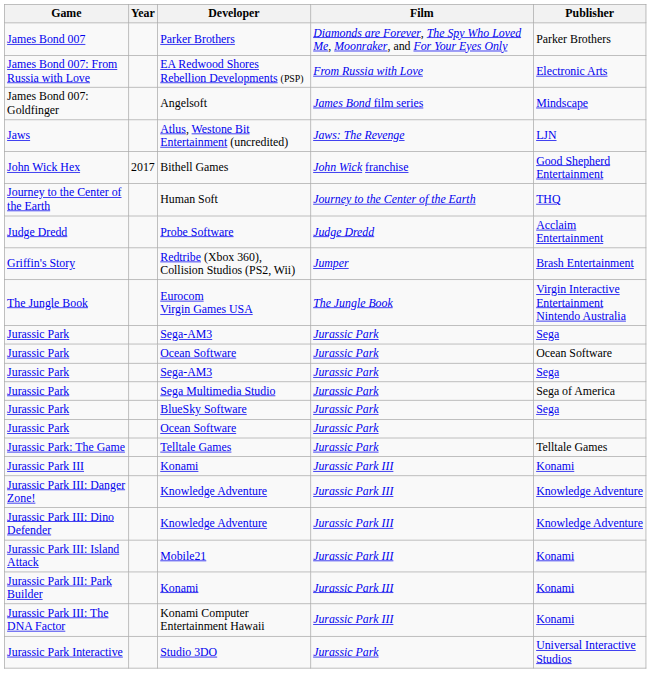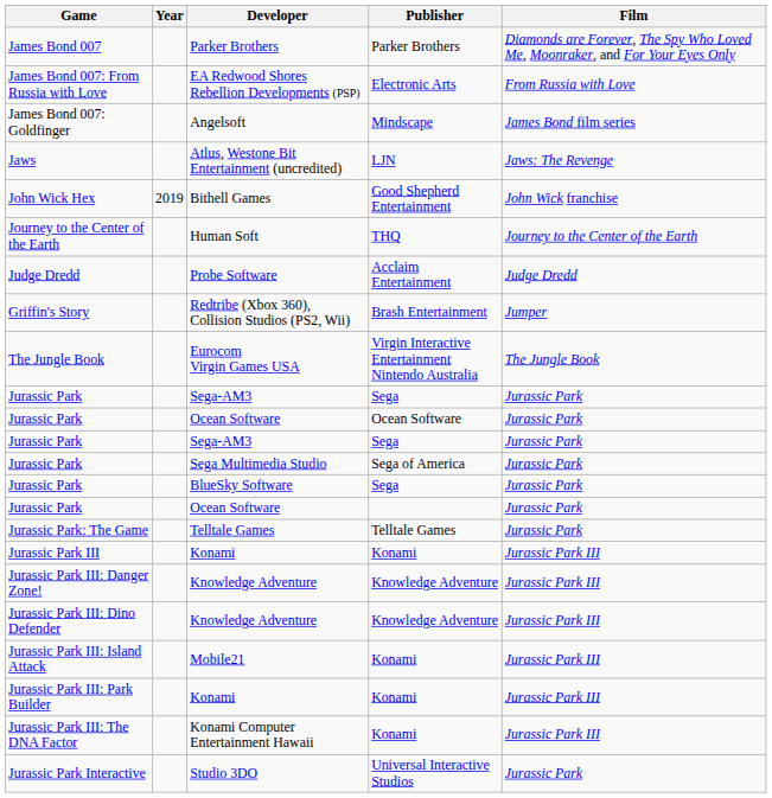 <table class="wikitable sortable">
 <tr>
 <th>Game</th>
 <th>Year</th>
 <th>Developer</th>
+<th>Publisher</th>
 <th>Film</th>
-<th>Publisher</th>
 </tr>
 <tr>
 <td><a href='#'>James Bond 007</a></td>
 <td></td>
 <td><a href='#'>Parker Brothers</a></td>
+<td>Parker Brothers</td>
 <td><em><a href='#'>Diamonds are Forever</a></em>, <em><a href='#'>The Spy Who Loved Me</a></em>, <em><a href='#'>Moonraker</a></em>, and <em><a href='#'>For Your Eyes Only</a></em></td>
-<td>Parker Brothers</td>
 </tr>
 <tr>
 <td><a href='#'>James Bond 007: From Russia with Love</a></td>
 <td></td>
 <td><a href='#'>EA Redwood Shores</a><br><a href='#'>Rebellion Developments</a> <small>(PSP)</small></td>
+<td><a href='#'>Electronic Arts</a></td>
 <td><em><a href='#'>From Russia with Love</a></em></td>
-<td><a href='#'>Electronic Arts</a></td>
 </tr>
 <tr>
 <td>James Bond 007: Goldfinger</td>
 <td></td>
 <td>Angelsoft</td>
+<td><a href='#'>Mindscape</a></td>
 <td><a href='#'><em>James Bond</em> film series</a></td>
-<td><a href='#'>Mindscape</a></td>
 </tr>
 <tr>
 <td><a href='#'>Jaws</a></td>
 <td></td>
 <td><a href='#'>Atlus</a>, <a href='#'>Westone Bit Entertainment</a> (uncredited)</td>
+<td><a href='#'>LJN</a></td>
 <td><em><a href='#'>Jaws: The Revenge</a></em></td>
-<td><a href='#'>LJN</a></td>
 </tr>
 <tr>
 <td><a href='#'>John Wick Hex</a></td>
-<td>2017</td>
+<td>2019</td>
 <td>Bithell Games</td>
+<td><a href='#'>Good Shepherd Entertainment</a></td>
 <td><em><a href='#'>John Wick</a></em> <a href='#'>franchise</a></td>
-<td><a href='#'>Good Shepherd Entertainment</a></td>
 </tr>
 <tr>
 <td><a href='#'>Journey to the Center of the Earth</a></td>
 <td></td>
 <td>Human Soft</td>
+<td><a href='#'>THQ</a></td>
 <td><em><a href='#'>Journey to the Center of the Earth</a></em></td>
-<td><a href='#'>THQ</a></td>
 </tr>
 <tr>
 <td><a href='#'>Judge Dredd</a></td>
 <td></td>
 <td><a href='#'>Probe Software</a></td>
+<td><a href='#'>Acclaim Entertainment</a></td>
 <td><em><a href='#'>Judge Dredd</a></em></td>
-<td><a href='#'>Acclaim Entertainment</a></td>
 </tr>
 <tr>
 <td><a href='#'>Griffin's Story</a></td>
 <td></td>
 <td><a href='#'>Redtribe</a> (Xbox 360), Collision Studios (PS2, Wii)</td>
+<td><a href='#'>Brash Entertainment</a></td>
 <td><em><a href='#'>Jumper</a></em></td>
-<td><a href='#'>Brash Entertainment</a></td>
 </tr>
 <tr>
 <td><a href='#'>The Jungle Book</a></td>
 <td></td>
 <td><a href='#'>Eurocom</a><br><a href='#'>Virgin Games USA</a></td>
+<td><a href='#'>Virgin Interactive Entertainment</a><br><a href='#'>Nintendo Australia</a></td>
 <td><em><a href='#'>The Jungle Book</a></em></td>
-<td><a href='#'>Virgin Interactive Entertainment</a><br><a href='#'>Nintendo Australia</a></td>
 </tr>
 <tr>
 <td><a href='#'>Jurassic Park</a></td>
 <td></td>
 <td><a href='#'>Sega-AM3</a></td>
+<td><a href='#'>Sega</a></td>
 <td><em><a href='#'>Jurassic Park</a></em></td>
-<td><a href='#'>Sega</a></td>
 </tr>
 <tr>
 <td><a href='#'>Jurassic Park</a></td>
 <td></td>
 <td><a href='#'>Ocean Software</a></td>
+<td>Ocean Software</td>
 <td><em><a href='#'>Jurassic Park</a></em></td>
-<td>Ocean Software</td>
 </tr>
 <tr>
 <td><a href='#'>Jurassic Park</a></td>
 <td></td>
 <td><a href='#'>Sega-AM3</a></td>
+<td><a href='#'>Sega</a></td>
 <td><em><a href='#'>Jurassic Park</a></em></td>
-<td><a href='#'>Sega</a></td>
 </tr>
 <tr>
 <td><a href='#'>Jurassic Park</a></td>
 <td></td>
 <td><a href='#'>Sega Multimedia Studio</a></td>
+<td>Sega of America</td>
 <td><em><a href='#'>Jurassic Park</a></em></td>
-<td>Sega of America</td>
 </tr>
 <tr>
 <td><a href='#'>Jurassic Park</a></td>
 <td></td>
 <td><a href='#'>BlueSky Software</a></td>
+<td><a href='#'>Sega</a></td>
 <td><em><a href='#'>Jurassic Park</a></em></td>
-<td><a href='#'>Sega</a></td>
 </tr>
 <tr>
 <td><a href='#'>Jurassic Park</a></td>
 <td></td>
 <td><a href='#'>Ocean Software</a></td>
+<td></td>
 <td><em><a href='#'>Jurassic Park</a></em></td>
-<td></td>
 </tr>
 <tr>
 <td><a href='#'>Jurassic Park: The Game</a></td>
 <td></td>
 <td><a href='#'>Telltale Games</a></td>
+<td>Telltale Games</td>
 <td><em><a href='#'>Jurassic Park</a></em></td>
-<td>Telltale Games</td>
 </tr>
 <tr>
 <td><a href='#'>Jurassic Park III</a></td>
 <td></td>
 <td><a href='#'>Konami</a></td>
+<td><a href='#'>Konami</a></td>
 <td><em><a href='#'>Jurassic Park III</a></em></td>
-<td><a href='#'>Konami</a></td>
 </tr>
 <tr>
 <td><a href='#'>Jurassic Park III: Danger Zone!</a></td>
 <td></td>
 <td><a href='#'>Knowledge Adventure</a></td>
+<td><a href='#'>Knowledge Adventure</a></td>
 <td><em><a href='#'>Jurassic Park III</a></em></td>
-<td><a href='#'>Knowledge Adventure</a></td>
 </tr>
 <tr>
 <td><a href='#'>Jurassic Park III: Dino Defender</a></td>
 <td></td>
 <td><a href='#'>Knowledge Adventure</a></td>
+<td><a href='#'>Knowledge Adventure</a></td>
 <td><em><a href='#'>Jurassic Park III</a></em></td>
-<td><a href='#'>Knowledge Adventure</a></td>
 </tr>
 <tr>
 <td><a href='#'>Jurassic Park III: Island Attack</a></td>
 <td></td>
 <td><a href='#'>Mobile21</a></td>
+<td><a href='#'>Konami</a></td>
 <td><em><a href='#'>Jurassic Park III</a></em></td>
-<td><a href='#'>Konami</a></td>
 </tr>
 <tr>
 <td><a href='#'>Jurassic Park III: Park Builder</a></td>
 <td></td>
 <td><a href='#'>Konami</a></td>
+<td><a href='#'>Konami</a></td>
 <td><em><a href='#'>Jurassic Park III</a></em></td>
-<td><a href='#'>Konami</a></td>
 </tr>
 <tr>
 <td><a href='#'>Jurassic Park III: The DNA Factor</a></td>
 <td></td>
 <td>Konami Computer Entertainment Hawaii</td>
+<td><a href='#'>Konami</a></td>
 <td><em><a href='#'>Jurassic Park III</a></em></td>
-<td><a href='#'>Konami</a></td>
 </tr>
 <tr>
 <td><a href='#'>Jurassic Park Interactive</a></td>
 <td></td>
 <td><a href='#'>Studio 3DO</a></td>
+<td><a href='#'>Universal Interactive Studios</a></td>
 <td><em><a href='#'>Jurassic Park</a></em></td>
-<td><a href='#'>Universal Interactive Studios</a></td>
 </tr>
 </table>
